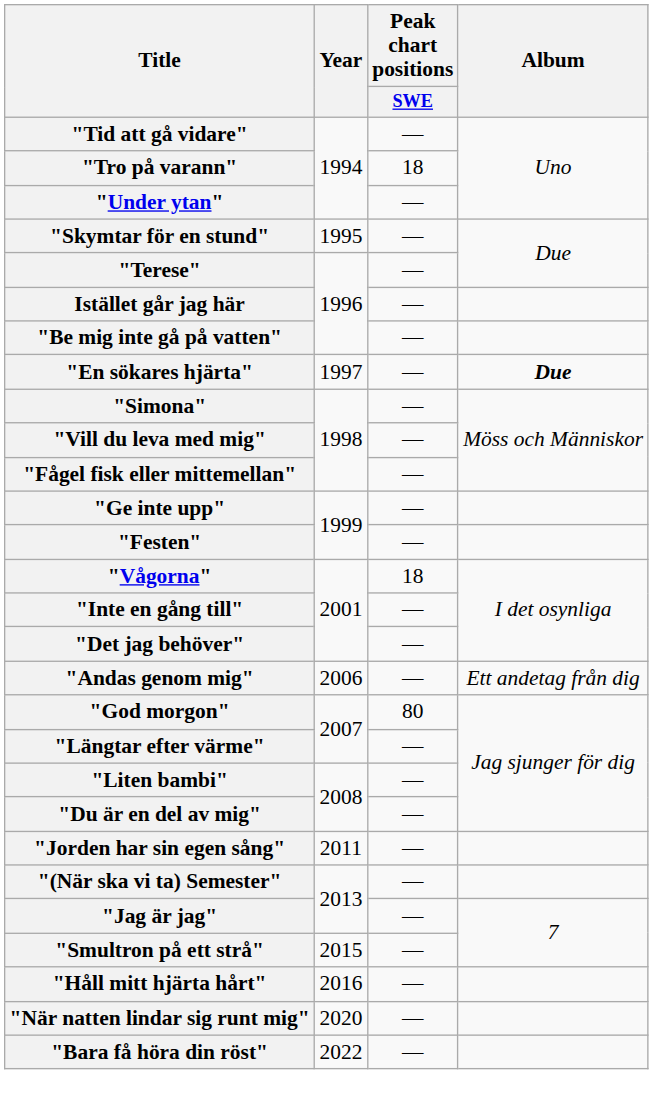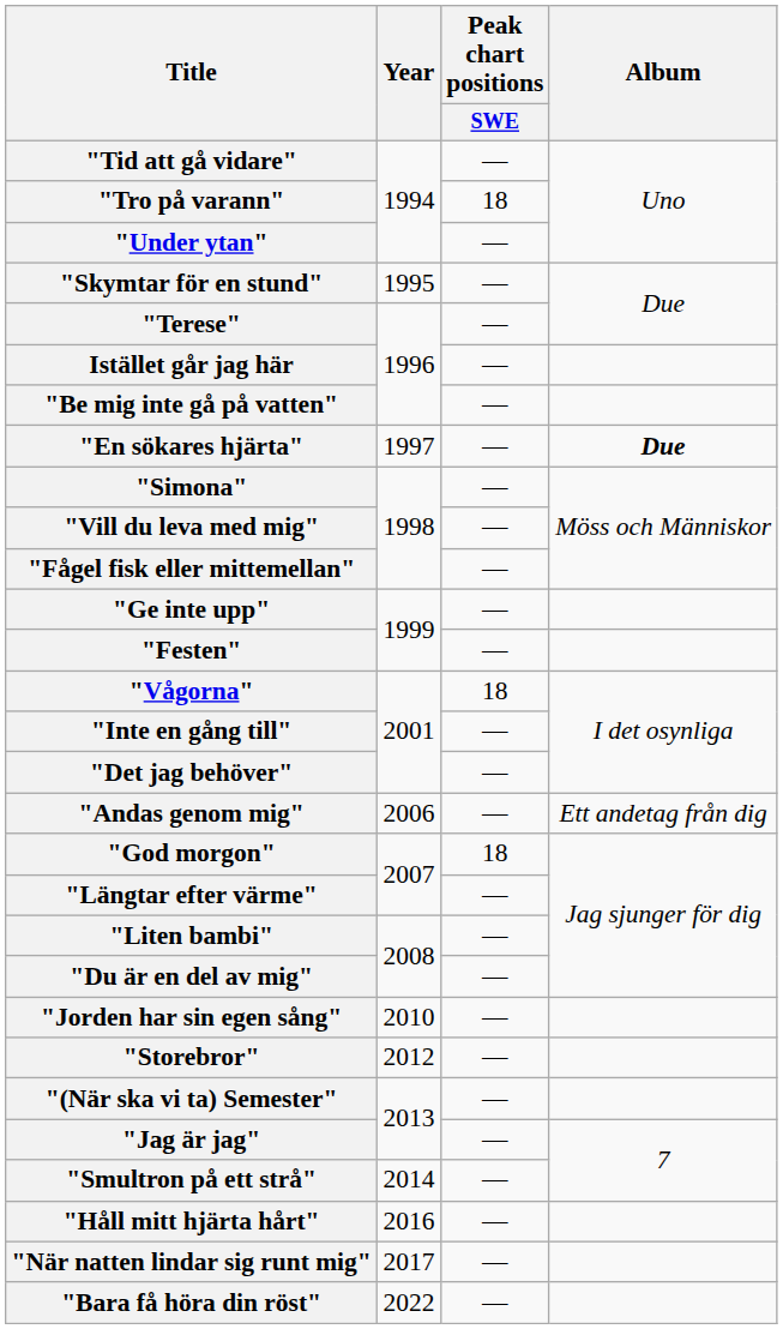 <table class="wikitable plainrowheaders" style="text-align:center;">
 <tr>
 <th scope="col" rowspan="2">Title</th>
 <th scope="col" rowspan="2">Year</th>
 <th scope="col" colspan="1">Peak chart positions</th>
 <th scope="col" rowspan="2">Album</th>
 </tr>
 <tr>
 <th scope="col" style="width:3em;font-size:85%;"><a href='#'>SWE</a><br></th>
 </tr>
 <tr>
 <th scope="row">"Tid att gå vidare"</th>
 <td rowspan="3">1994</td>
 <td>—</td>
 <td rowspan="3"><em>Uno</em></td>
 </tr>
 <tr>
 <th scope="row">"Tro på varann" </th>
 <td>18</td>
 </tr>
 <tr>
 <th scope="row">"<a href='#'>Under ytan</a>"</th>
 <td>—</td>
 </tr>
 <tr>
 <th scope="row">"Skymtar för en stund"</th>
 <td>1995</td>
 <td>—</td>
 <td rowspan="2"><em>Due</em></td>
 </tr>
 <tr>
 <th scope="row">"Terese"</th>
 <td rowspan="3">1996</td>
 <td>—</td>
 </tr>
 <tr>
 <th scope="row">Istället går jag här</th>
 <td>—</td>
 <td></td>
 </tr>
 <tr>
 <th scope="row">"Be mig inte gå på vatten"</th>
 <td>—</td>
 <td></td>
 </tr>
 <tr>
 <th scope="row">"En sökares hjärta"</th>
 <td>1997</td>
 <td>—</td>
 <td rowspan="1"><strong><em>Due</em></strong></td>
 </tr>
 <tr>
 <th scope="row">"Simona"</th>
 <td rowspan="3">1998</td>
 <td>—</td>
 <td rowspan="3"><em>Möss och Människor</em></td>
 </tr>
 <tr>
 <th scope="row">"Vill du leva med mig"</th>
 <td>—</td>
 </tr>
 <tr>
 <th scope="row">"Fågel fisk eller mittemellan"</th>
 <td>—</td>
 </tr>
 <tr>
 <th scope="row">"Ge inte upp" </th>
 <td rowspan="2">1999</td>
 <td>—</td>
 <td></td>
 </tr>
 <tr>
 <th scope="row">"Festen"</th>
 <td>—</td>
 <td></td>
 </tr>
 <tr>
 <th scope="row">"<a href='#'>Vågorna</a>"</th>
 <td rowspan="3">2001</td>
 <td>18</td>
 <td rowspan="3"><em>I det osynliga</em></td>
 </tr>
 <tr>
 <th scope="row">"Inte en gång till"</th>
 <td>—</td>
 </tr>
 <tr>
 <th scope="row">"Det jag behöver"</th>
 <td>—</td>
 </tr>
 <tr>
 <th scope="row">"Andas genom mig"</th>
 <td>2006</td>
 <td>—</td>
 <td><em>Ett andetag från dig</em></td>
 </tr>
 <tr>
 <th scope="row">"God morgon" </th>
 <td rowspan="2">2007</td>
-<td>80<br></td>
+<td>18</td>
 <td rowspan="4"><em>Jag sjunger för dig</em></td>
 </tr>
 <tr>
 <th scope="row">"Längtar efter värme"</th>
 <td>—</td>
 </tr>
 <tr>
 <th scope="row">"Liten bambi"</th>
 <td rowspan="2">2008</td>
 <td>—</td>
 </tr>
 <tr>
 <th scope="row">"Du är en del av mig" </th>
 <td>—</td>
 </tr>
 <tr>
 <th scope="row">"Jorden har sin egen sång"</th>
-<td>2011</td>
+<td>2010</td>
+<td>—</td>
+<td></td>
+</tr>
+<tr>
+<th scope="row">"Storebror" </th>
+<td>2012</td>
 <td>—</td>
 <td></td>
 </tr>
 <tr>
 <th scope="row">"(När ska vi ta) Semester"</th>
 <td rowspan="2">2013</td>
 <td>—</td>
 <td></td>
 </tr>
 <tr>
 <th scope="row">"Jag är jag"</th>
 <td>—</td>
 <td rowspan="2"><em>7</em></td>
 </tr>
 <tr>
 <th scope="row">"Smultron på ett strå"</th>
-<td>2015</td>
+<td>2014</td>
 <td>—</td>
 </tr>
 <tr>
 <th scope="row">"Håll mitt hjärta hårt" </th>
 <td>2016</td>
 <td>—</td>
 <td></td>
 </tr>
 <tr>
 <th scope="row">"När natten lindar sig runt mig"</th>
-<td>2020</td>
+<td>2017</td>
 <td>—</td>
 <td></td>
 </tr>
 <tr>
 <th scope="row">"Bara få höra din röst" </th>
 <td>2022</td>
 <td>—</td>
 <td></td>
 </tr>
 </table>
